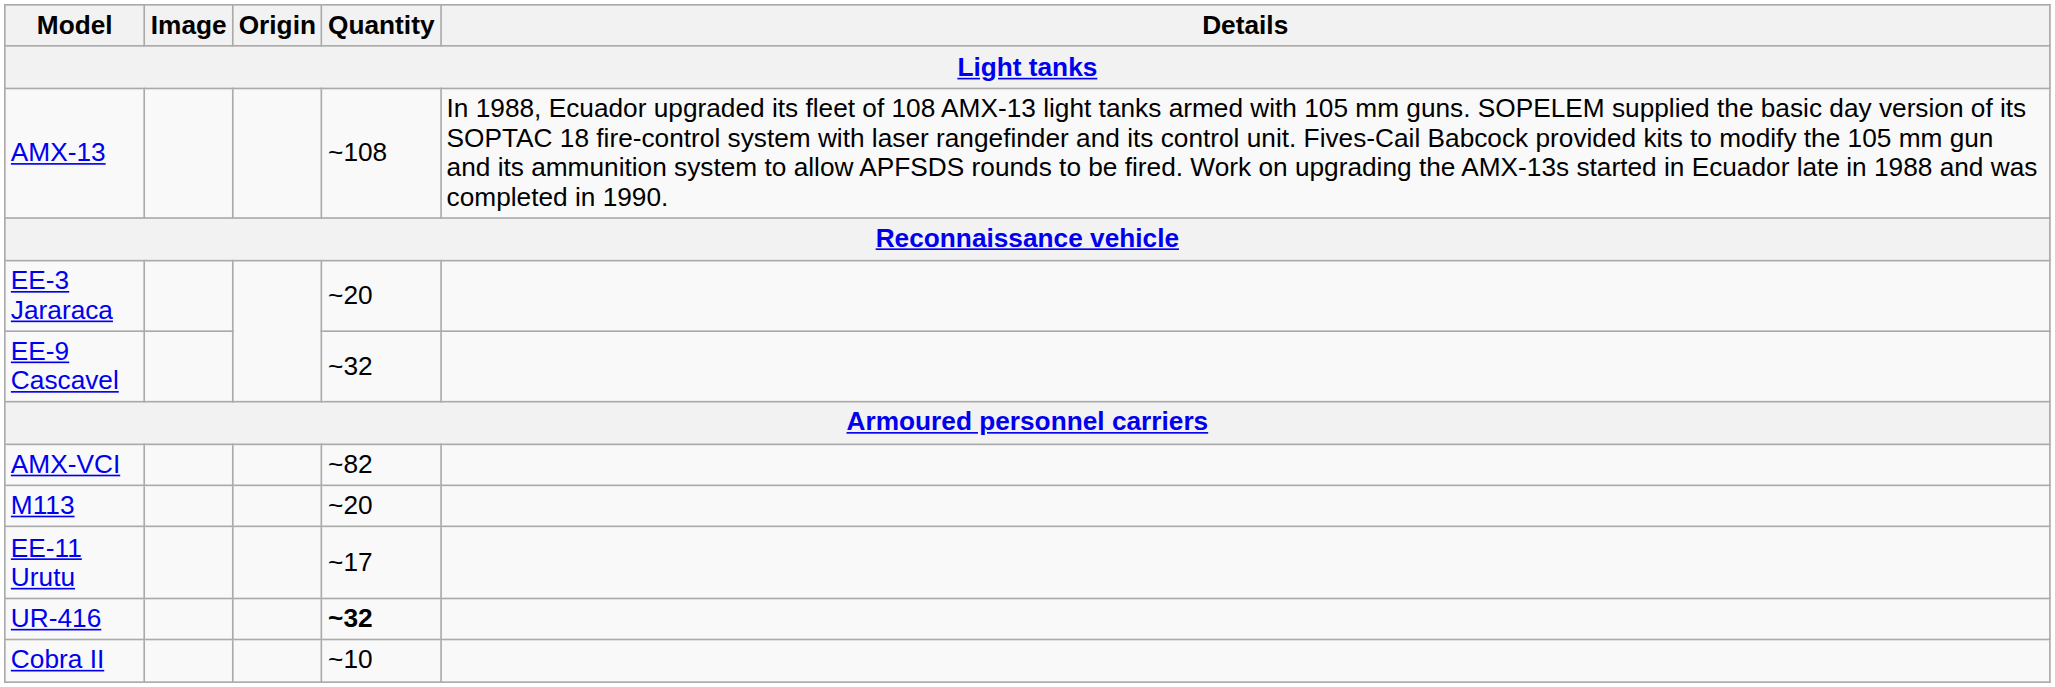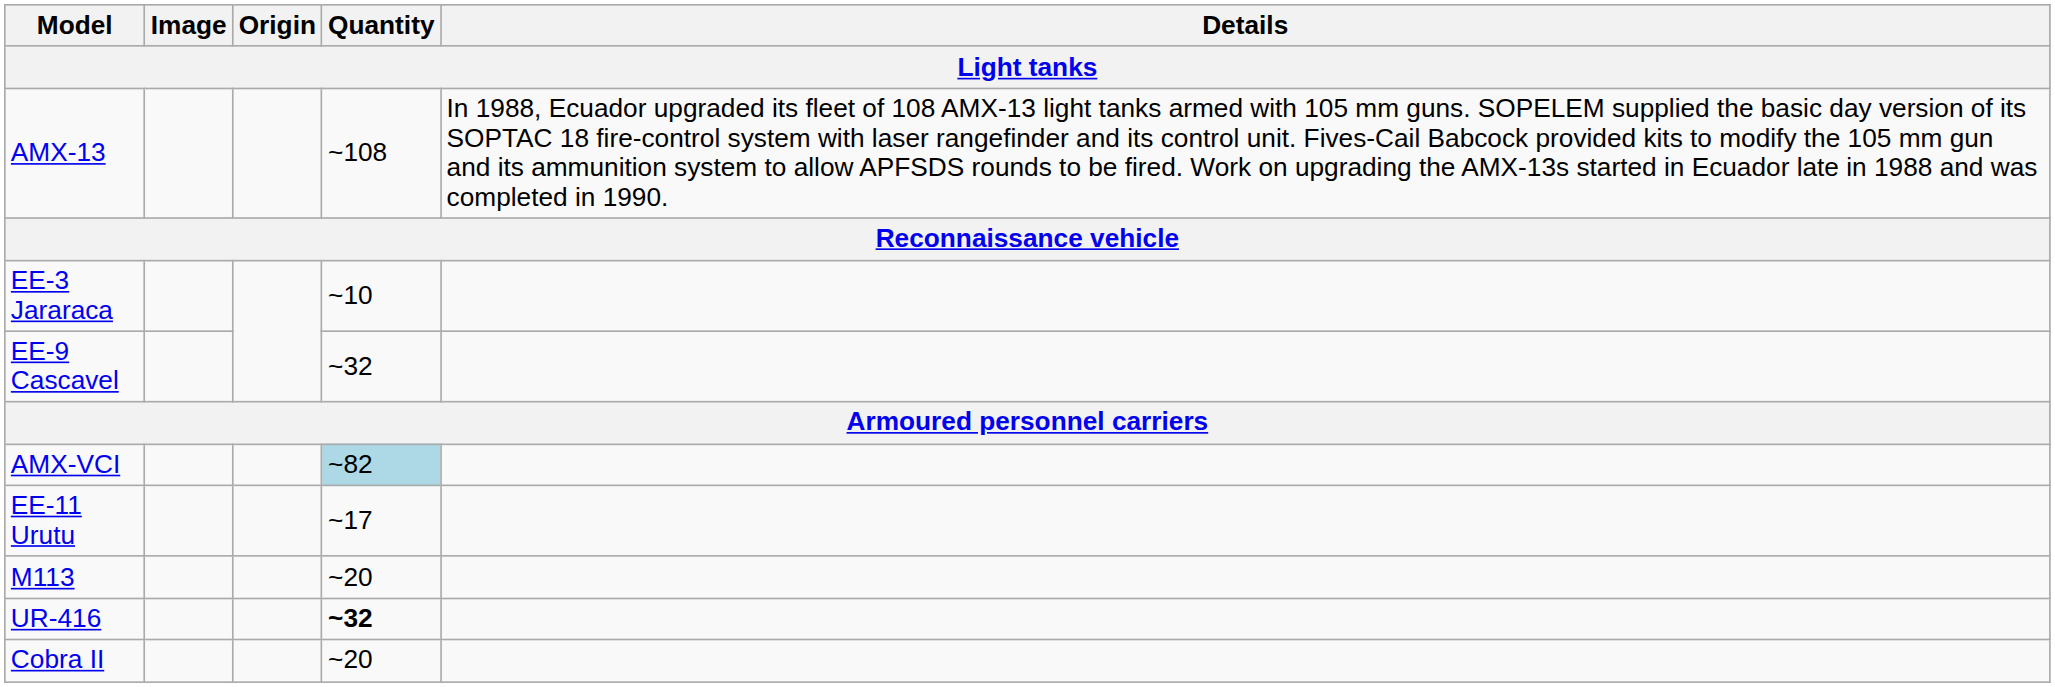 <table class="wikitable">
 <tr>
 <th>Model</th>
 <th>Image</th>
 <th>Origin</th>
 <th>Quantity</th>
 <th>Details</th>
 </tr>
 <tr>
 <th colspan="5"><a href='#'>Light tanks</a></th>
 </tr>
 <tr>
 <td><a href='#'>AMX-13</a></td>
 <td></td>
 <td></td>
 <td>~108</td>
 <td>In 1988, Ecuador upgraded its fleet of 108 AMX-13 light tanks armed with 105 mm guns. SOPELEM supplied the basic day version of its SOPTAC 18 fire-control system with laser rangefinder and its control unit. Fives-Cail Babcock provided kits to modify the 105 mm gun and its ammunition system to allow APFSDS rounds to be fired. Work on upgrading the AMX-13s started in Ecuador late in 1988 and was completed in 1990.</td>
 </tr>
 <tr>
 <th colspan="5"><a href='#'>Reconnaissance vehicle</a></th>
 </tr>
 <tr>
 <td><a href='#'>EE-3 Jararaca</a></td>
 <td></td>
 <td rowspan="2"></td>
-<td>~20</td>
+<td>~10</td>
 <td></td>
 </tr>
 <tr>
 <td><a href='#'>EE-9 Cascavel</a></td>
 <td></td>
 <td>~32</td>
 <td></td>
 </tr>
 <tr>
 <th colspan="5"><a href='#'>Armoured personnel carriers</a></th>
 </tr>
 <tr>
 <td><a href='#'>AMX-VCI</a></td>
 <td></td>
 <td></td>
-<td>~82</td>
+<td style="background: lightblue;">~82</td>
+<td></td>
+</tr>
+<tr>
+<td><a href='#'>EE-11 Urutu</a></td>
+<td></td>
+<td></td>
+<td>~17</td>
 <td></td>
 </tr>
 <tr>
 <td><a href='#'>M113</a></td>
 <td></td>
 <td></td>
 <td>~20</td>
-<td></td>
-</tr>
-<tr>
-<td><a href='#'>EE-11 Urutu</a></td>
-<td></td>
-<td></td>
-<td>~17</td>
 <td></td>
 </tr>
 <tr>
 <td><a href='#'>UR-416</a></td>
 <td></td>
 <td></td>
 <td><strong>~32</strong></td>
 <td></td>
 </tr>
 <tr>
 <td><a href='#'>Cobra II</a></td>
 <td></td>
 <td></td>
-<td>~10</td>
+<td>~20</td>
 <td></td>
 </tr>
 </table>
